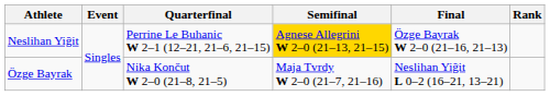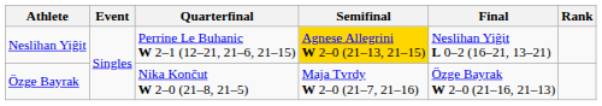 <table class=wikitable>
 <tr>
 <th>Athlete</th>
 <th>Event</th>
 <th>Quarterfinal</th>
 <th>Semifinal</th>
 <th>Final</th>
 <th>Rank</th>
 </tr>
 <tr>
 <td><a href='#'>Neslihan Yiğit</a></td>
 <td rowspan=2><a href='#'>Singles</a></td>
 <td> <a href='#'>Perrine Le Buhanic</a><br><strong>W</strong> 2–1 (12–21, 21–6, 21–15)</td>
 <td style="background: gold;"> <a href='#'>Agnese Allegrini</a><br><strong>W</strong> 2–0 (21–13, 21–15)</td>
-<td> <a href='#'>Özge Bayrak</a><br><strong>W</strong> 2–0 (21–16, 21–13)</td>
+<td> <a href='#'>Neslihan Yiğit</a><br><strong>L</strong> 0–2 (16–21, 13–21)</td>
 <td align=center></td>
 </tr>
 <tr>
 <td><a href='#'>Özge Bayrak</a></td>
 <td> <a href='#'>Nika Končut</a><br><strong>W</strong> 2–0 (21–8, 21–5)</td>
 <td> <a href='#'>Maja Tvrdy</a><br><strong>W</strong> 2–0 (21–7, 21–16)</td>
-<td> <a href='#'>Neslihan Yiğit</a><br><strong>L</strong> 0–2 (16–21, 13–21)</td>
+<td> <a href='#'>Özge Bayrak</a><br><strong>W</strong> 2–0 (21–16, 21–13)</td>
 <td align=center></td>
 </tr>
 </table>
